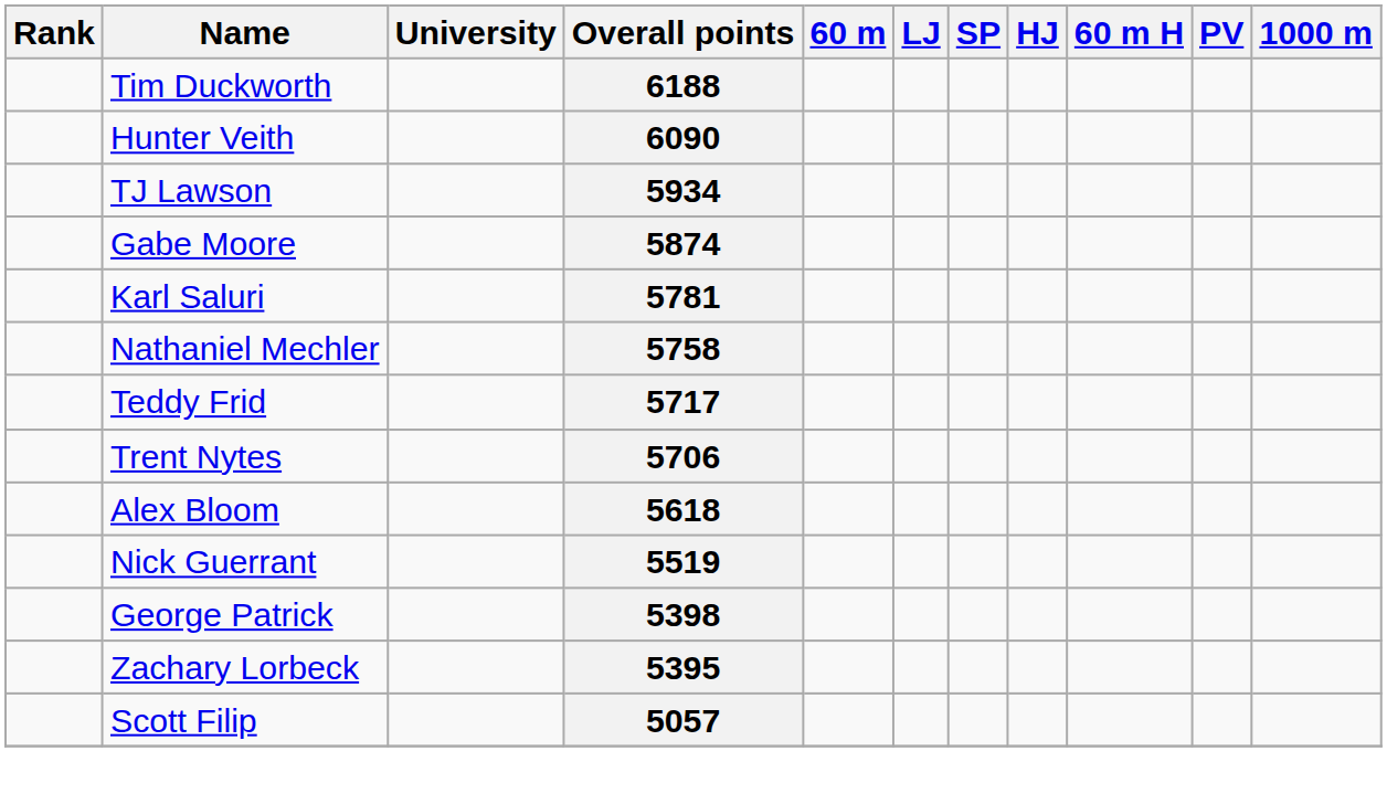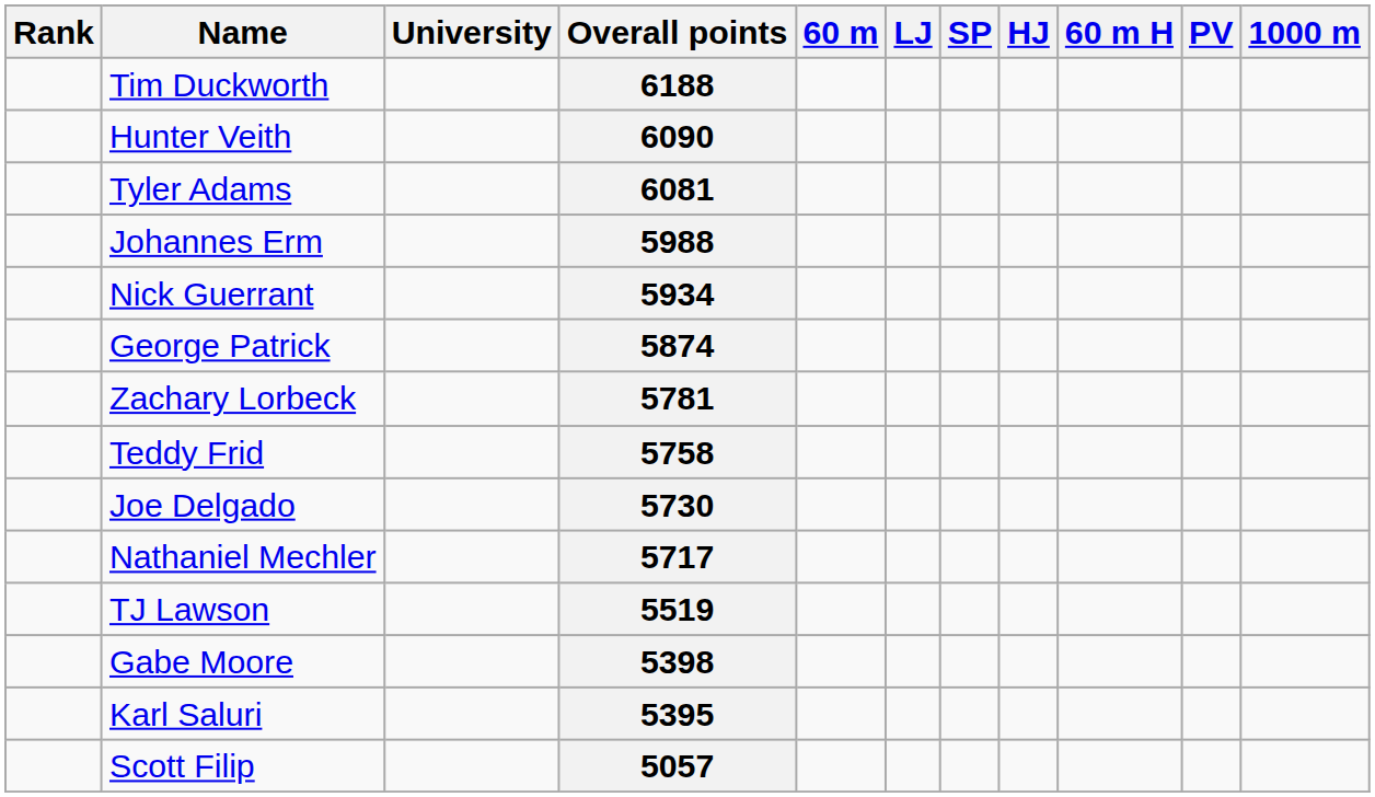 <table class="wikitable sortable" style="font-size:95%; text-align:center;">
 <tr>
 <th>Rank</th>
 <th>Name</th>
 <th>University</th>
 <th>Overall points</th>
 <th><a href='#'>60 m</a></th>
 <th><a href='#'>LJ</a></th>
 <th><a href='#'>SP</a></th>
 <th><a href='#'>HJ</a></th>
 <th><a href='#'>60 m H</a></th>
 <th><a href='#'>PV</a></th>
 <th><a href='#'>1000 m</a></th>
 </tr>
 <tr>
 <td></td>
 <td align=left><a href='#'>Tim Duckworth</a></td>
 <td></td>
 <th>6188</th>
 <td></td>
 <td></td>
 <td></td>
 <td></td>
 <td></td>
 <td></td>
 <td></td>
 </tr>
 <tr>
 <td></td>
 <td align=left><a href='#'>Hunter Veith</a></td>
 <td></td>
 <th>6090</th>
 <td></td>
 <td></td>
 <td></td>
 <td></td>
 <td></td>
 <td></td>
 <td></td>
 </tr>
 <tr>
 <td></td>
-<td align=left><a href='#'>TJ Lawson</a></td>
+<td align=left><a href='#'>Tyler Adams</a></td>
+<td></td>
+<th>6081</th>
+<td></td>
+<td></td>
+<td></td>
+<td></td>
+<td></td>
+<td></td>
+<td></td>
+</tr>
+<tr>
+<td></td>
+<td align=left><a href='#'>Johannes Erm</a></td>
+<td></td>
+<th>5988</th>
+<td></td>
+<td></td>
+<td></td>
+<td></td>
+<td></td>
+<td></td>
+<td></td>
+</tr>
+<tr>
+<td></td>
+<td align=left><a href='#'>Nick Guerrant</a></td>
 <td></td>
 <th>5934</th>
 <td></td>
 <td></td>
 <td></td>
 <td></td>
 <td></td>
 <td></td>
 <td></td>
 </tr>
 <tr>
 <td></td>
-<td align=left><a href='#'>Gabe Moore</a></td>
+<td align=left><a href='#'>George Patrick</a></td>
 <td></td>
 <th>5874</th>
 <td></td>
 <td></td>
 <td></td>
 <td></td>
 <td></td>
 <td></td>
 <td></td>
 </tr>
 <tr>
 <td></td>
-<td align=left><a href='#'>Karl Saluri</a></td>
+<td align=left><a href='#'>Zachary Lorbeck</a></td>
 <td></td>
 <th>5781</th>
 <td></td>
 <td></td>
 <td></td>
 <td></td>
 <td></td>
 <td></td>
 <td></td>
 </tr>
 <tr>
 <td></td>
-<td align=left><a href='#'>Nathaniel Mechler</a></td>
+<td align=left><a href='#'>Teddy Frid</a></td>
 <td></td>
 <th>5758</th>
 <td></td>
 <td></td>
 <td></td>
 <td></td>
 <td></td>
 <td></td>
 <td></td>
 </tr>
 <tr>
 <td></td>
-<td align=left><a href='#'>Teddy Frid</a></td>
+<td align=left><a href='#'>Joe Delgado</a></td>
+<td></td>
+<th>5730</th>
+<td></td>
+<td></td>
+<td></td>
+<td></td>
+<td></td>
+<td></td>
+<td></td>
+</tr>
+<tr>
+<td></td>
+<td align=left><a href='#'>Nathaniel Mechler</a></td>
 <td></td>
 <th>5717</th>
 <td></td>
 <td></td>
 <td></td>
 <td></td>
 <td></td>
 <td></td>
 <td></td>
 </tr>
 <tr>
 <td></td>
-<td align=left><a href='#'>Trent Nytes</a></td>
-<td></td>
-<th>5706</th>
-<td></td>
-<td></td>
-<td></td>
-<td></td>
-<td></td>
-<td></td>
-<td></td>
-</tr>
-<tr>
-<td></td>
-<td align=left><a href='#'>Alex Bloom</a></td>
-<td></td>
-<th>5618</th>
-<td></td>
-<td></td>
-<td></td>
-<td></td>
-<td></td>
-<td></td>
-<td></td>
-</tr>
-<tr>
-<td></td>
-<td align=left><a href='#'>Nick Guerrant</a></td>
+<td align=left><a href='#'>TJ Lawson</a></td>
 <td></td>
 <th>5519</th>
 <td></td>
 <td></td>
 <td></td>
 <td></td>
 <td></td>
 <td></td>
 <td></td>
 </tr>
 <tr>
 <td></td>
-<td align=left><a href='#'>George Patrick</a></td>
+<td align=left><a href='#'>Gabe Moore</a></td>
 <td></td>
 <th>5398</th>
 <td></td>
 <td></td>
 <td></td>
 <td></td>
 <td></td>
 <td></td>
 <td></td>
 </tr>
 <tr>
 <td></td>
-<td align=left><a href='#'>Zachary Lorbeck</a></td>
+<td align=left><a href='#'>Karl Saluri</a></td>
 <td></td>
 <th>5395</th>
 <td></td>
 <td></td>
 <td></td>
 <td></td>
 <td></td>
 <td></td>
 <td></td>
 </tr>
 <tr>
 <td></td>
 <td align=left><a href='#'>Scott Filip</a></td>
 <td></td>
 <th>5057</th>
 <td></td>
 <td></td>
 <td></td>
 <td></td>
 <td></td>
 <td></td>
 <td></td>
 </tr>
 <tr>
 </tr>
 </table>
